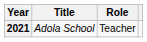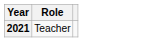 <table class="wikitable  plainrowheaders">
 <tr>
 <th scope="col">Year</th>
-<th scope="col">Title</th>
 <th scope="col">Role</th>
 <th scope="col" class="unsortable"></th>
 </tr>
 <tr>
 <th scope="row">2021</th>
-<td><em>Adola School</em></td>
 <td>Teacher</td>
 <td></td>
 </tr>
 </table>
